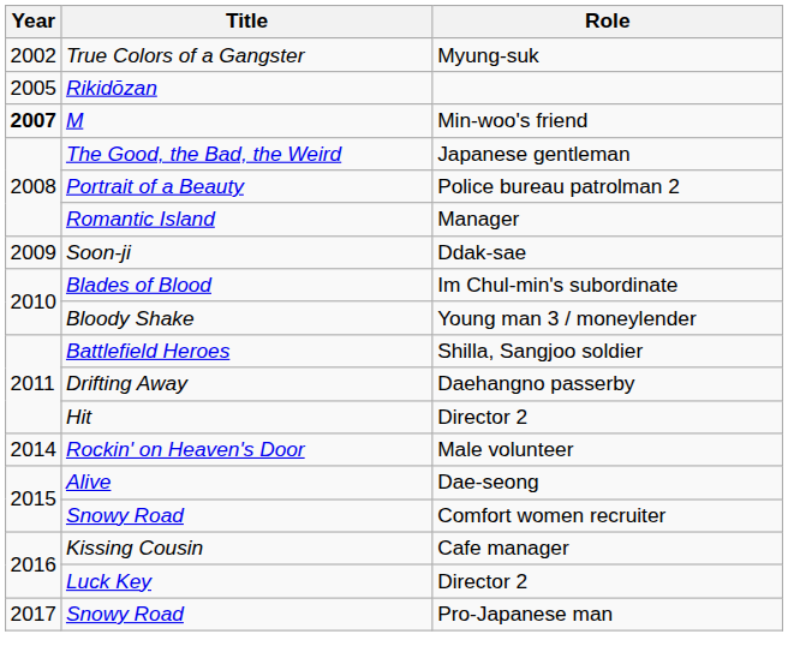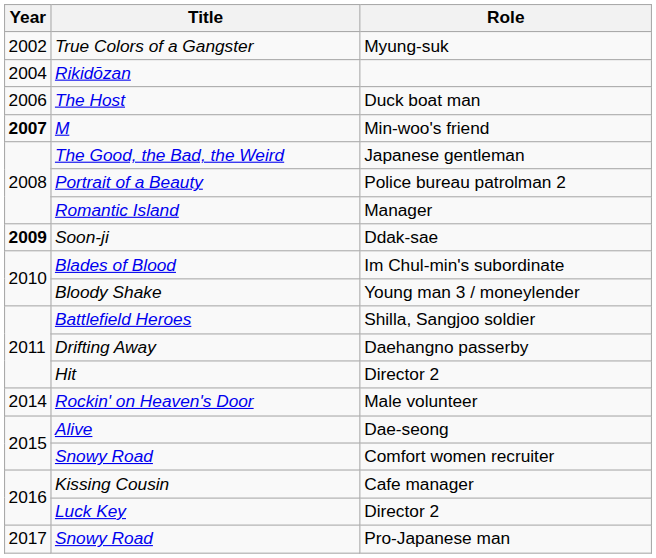 <table class="wikitable" style="width:600px">
 <tr>
 <th width=10>Year</th>
 <th>Title</th>
 <th>Role</th>
 </tr>
 <tr>
 <td>2002</td>
 <td><em>True Colors of a Gangster</em></td>
 <td>Myung-suk</td>
 </tr>
 <tr>
-<td>2005</td>
+<td>2004</td>
 <td><em><a href='#'>Rikidōzan</a></em></td>
 <td></td>
+</tr>
+<tr>
+<td>2006</td>
+<td><em><a href='#'>The Host</a></em></td>
+<td>Duck boat man</td>
 </tr>
 <tr>
 <td><strong>2007</strong></td>
 <td><em><a href='#'>M</a></em></td>
 <td>Min-woo's friend</td>
 </tr>
 <tr>
 <td rowspan=3>2008</td>
 <td><em><a href='#'>The Good, the Bad, the Weird</a></em></td>
 <td>Japanese gentleman</td>
 </tr>
 <tr>
 <td><em><a href='#'>Portrait of a Beauty</a></em></td>
 <td>Police bureau patrolman 2</td>
 </tr>
 <tr>
 <td><em><a href='#'>Romantic Island</a></em></td>
 <td>Manager</td>
 </tr>
 <tr>
-<td>2009</td>
+<td><strong>2009</strong></td>
 <td><em>Soon-ji</em></td>
 <td>Ddak-sae</td>
 </tr>
 <tr>
 <td rowspan=2>2010</td>
 <td><em><a href='#'>Blades of Blood</a></em></td>
 <td>Im Chul-min's subordinate</td>
 </tr>
 <tr>
 <td><em>Bloody Shake</em></td>
 <td>Young man 3 / moneylender</td>
 </tr>
 <tr>
 <td rowspan=3>2011</td>
 <td><em><a href='#'>Battlefield Heroes</a></em></td>
 <td>Shilla, Sangjoo soldier</td>
 </tr>
 <tr>
 <td><em>Drifting Away</em></td>
 <td>Daehangno passerby</td>
 </tr>
 <tr>
 <td><em>Hit</em></td>
 <td>Director 2</td>
 </tr>
 <tr>
 <td>2014</td>
 <td><em><a href='#'>Rockin' on Heaven's Door</a></em></td>
 <td>Male volunteer</td>
 </tr>
 <tr>
 <td rowspan=2>2015</td>
 <td><em><a href='#'>Alive</a></em></td>
 <td>Dae-seong</td>
 </tr>
 <tr>
 <td><em><a href='#'>Snowy Road</a></em></td>
 <td>Comfort women recruiter</td>
 </tr>
 <tr>
 <td rowspan=2>2016</td>
 <td><em>Kissing Cousin</em></td>
 <td>Cafe manager</td>
 </tr>
 <tr>
 <td><em><a href='#'>Luck Key</a></em></td>
 <td>Director 2</td>
 </tr>
 <tr>
 <td>2017</td>
 <td><em><a href='#'>Snowy Road</a></em></td>
 <td>Pro-Japanese man</td>
 </tr>
 </table>
